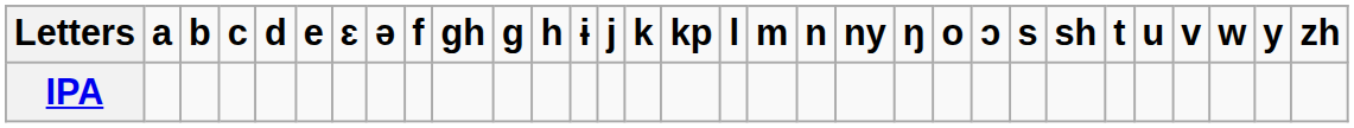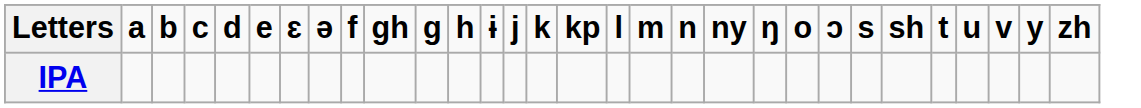 <table class="wikitable" style=text-align:center>
 <tr>
 <th>Letters</th>
 <td><strong>a</strong></td>
 <td><strong>b</strong></td>
 <td><strong>c</strong></td>
 <td><strong>d</strong></td>
 <td><strong>e</strong></td>
 <td><strong>ɛ</strong></td>
 <td><strong>ə</strong></td>
 <td><strong>f</strong></td>
 <td><strong>gh</strong></td>
 <td><strong>g</strong></td>
 <td><strong>h</strong></td>
 <td><strong>ɨ</strong></td>
 <td><strong>j</strong></td>
 <td><strong>k</strong></td>
 <td><strong>kp</strong></td>
 <td><strong>l</strong></td>
 <td><strong>m</strong></td>
 <td><strong>n</strong></td>
 <td><strong>ny</strong></td>
 <td><strong>ŋ</strong></td>
 <td><strong>o</strong></td>
 <td><strong>ɔ</strong></td>
 <td><strong>s</strong></td>
 <td><strong>sh</strong></td>
 <td><strong>t</strong></td>
 <td><strong>u</strong></td>
 <td><strong>v</strong></td>
-<td><strong>w</strong></td>
 <td><strong>y</strong></td>
 <td><strong>zh</strong></td>
 </tr>
 <tr>
 <th><a href='#'>IPA</a></th>
 <td></td>
 <td></td>
 <td></td>
 <td></td>
 <td></td>
 <td></td>
 <td></td>
 <td></td>
 <td></td>
 <td></td>
 <td></td>
 <td></td>
 <td></td>
 <td></td>
 <td></td>
 <td></td>
 <td></td>
 <td></td>
 <td></td>
 <td></td>
 <td></td>
 <td></td>
 <td></td>
 <td></td>
 <td></td>
 <td></td>
 <td></td>
 <td></td>
 <td></td>
-<td></td>
 </tr>
 </table>
